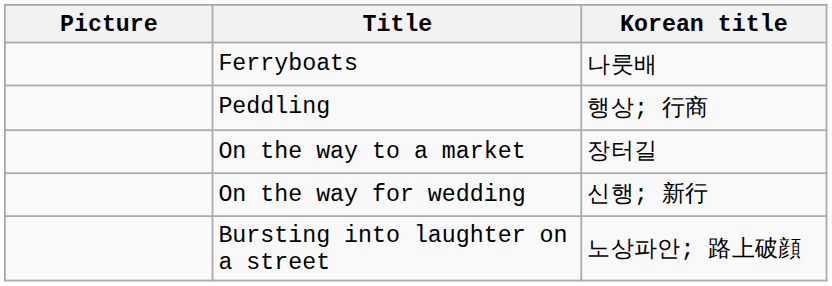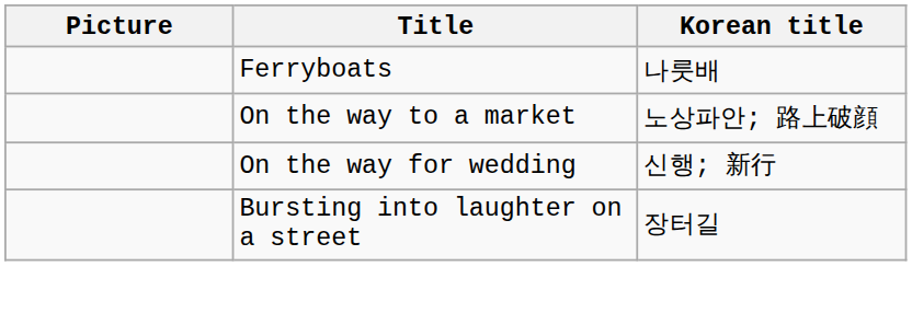 <table class="wikitable" border="1">
 <tr>
 <th bgcolor=ececec width="110px">Picture</th>
 <th bgcolor=ececec width="200px">Title</th>
 <th bgcolor=ececec width="130px">Korean title</th>
 </tr>
 <tr>
 <td></td>
 <td>Ferryboats</td>
 <td>나룻배</td>
 </tr>
 <tr>
 <td></td>
-<td>Peddling</td>
-<td>행상; 行商</td>
-</tr>
-<tr>
-<td></td>
 <td>On the way to a market</td>
-<td>장터길</td>
+<td>노상파안; 路上破顔</td>
 </tr>
 <tr>
 <td></td>
 <td>On the way for wedding</td>
 <td>신행; 新行</td>
 </tr>
 <tr>
 <td></td>
 <td>Bursting into laughter on a street</td>
-<td>노상파안; 路上破顔</td>
+<td>장터길</td>
 </tr>
 </table>
